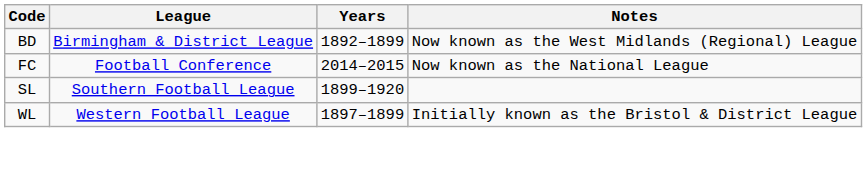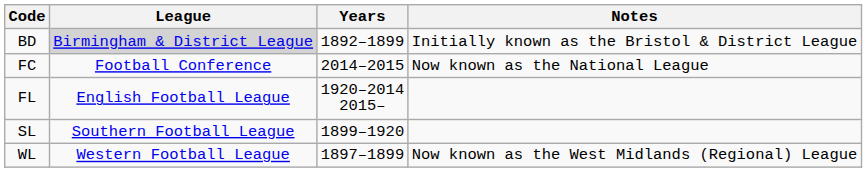 <table class="wikitable" style="text-align:center; font-size:85%;">
 <tr>
 <th>Code</th>
 <th>League</th>
 <th>Years</th>
 <th>Notes</th>
 </tr>
 <tr>
 <td>BD</td>
-<td><a href='#'>Birmingham & District League</a></td>
+<td style="background: lightgrey;"><a href='#'>Birmingham & District League</a></td>
 <td>1892–1899</td>
-<td style="text-align:left;">Now known as the West Midlands (Regional) League</td>
+<td style="text-align:left;">Initially known as the Bristol & District League</td>
 </tr>
 <tr>
 <td>FC</td>
 <td><a href='#'>Football Conference</a></td>
 <td>2014–2015</td>
 <td style="text-align:left;">Now known as the National League</td>
+</tr>
+<tr>
+<td>FL</td>
+<td><a href='#'>English Football League</a></td>
+<td>1920–2014<br>2015–</td>
+<td></td>
 </tr>
 <tr>
 <td>SL</td>
 <td><a href='#'>Southern Football League</a></td>
 <td>1899–1920</td>
 <td></td>
 </tr>
 <tr>
 <td>WL</td>
 <td><a href='#'>Western Football League</a></td>
 <td>1897–1899</td>
-<td style="text-align:left;">Initially known as the Bristol & District League</td>
+<td style="text-align:left;">Now known as the West Midlands (Regional) League</td>
 </tr>
 </table>
